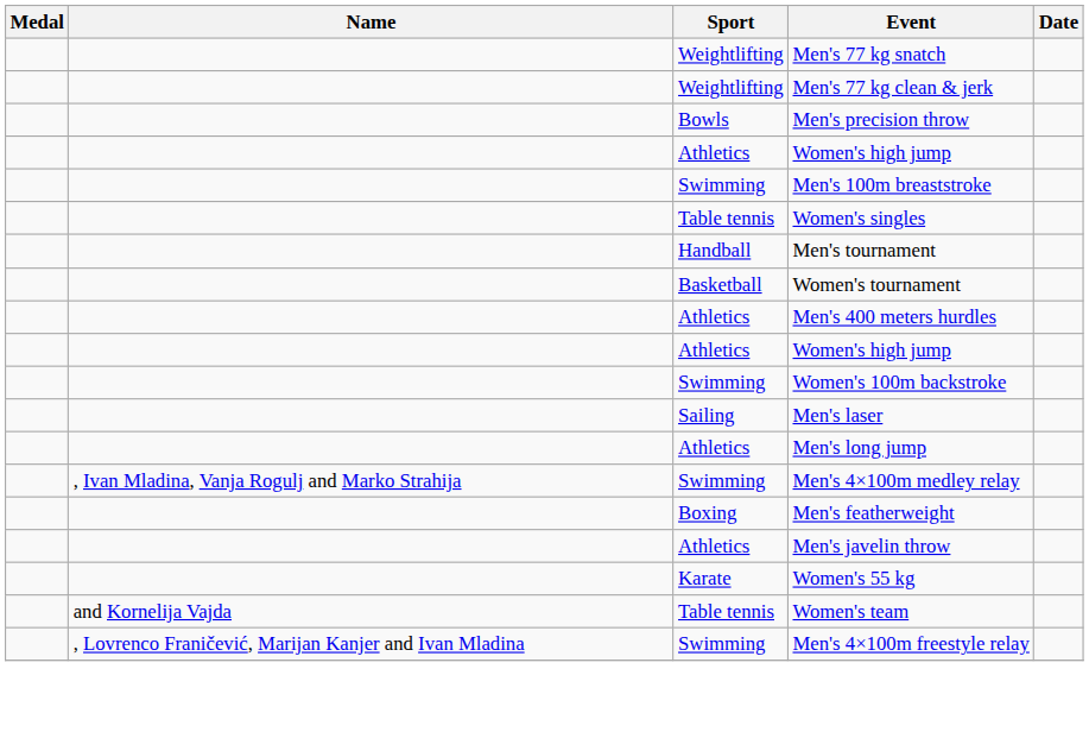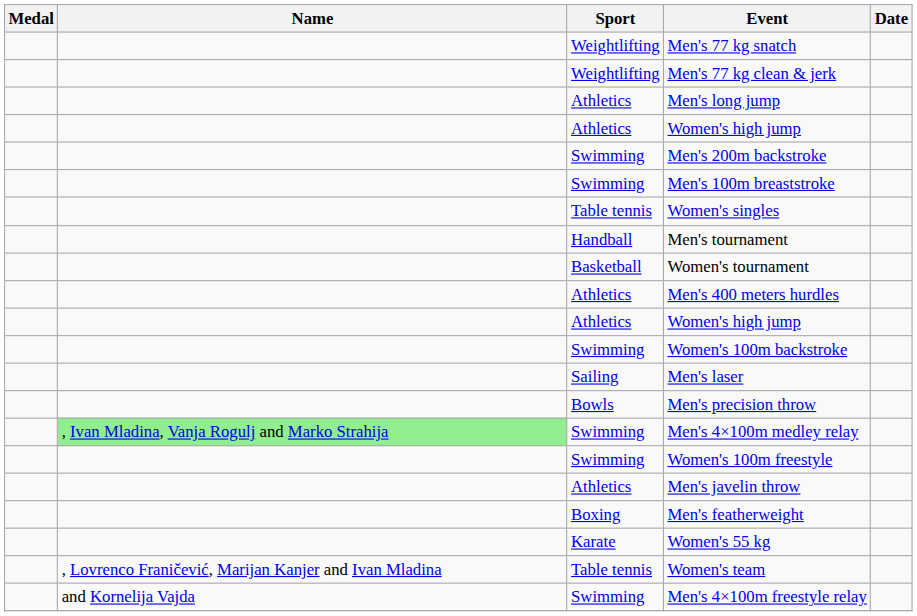 <table class="wikitable sortable"  style="font-size:95%">
 <tr>
 <th>Medal</th>
 <th style="width:30em">Name</th>
 <th>Sport</th>
 <th>Event</th>
 <th>Date</th>
 </tr>
 <tr>
 <td><s></s></td>
 <td><s></s></td>
 <td><a href='#'>Weightlifting</a></td>
 <td><a href='#'>Men's 77 kg snatch</a></td>
 <td></td>
 </tr>
 <tr>
 <td><s></s></td>
 <td><s></s></td>
 <td><a href='#'>Weightlifting</a></td>
 <td><a href='#'>Men's 77 kg clean & jerk</a></td>
 <td></td>
 </tr>
 <tr>
-<td></td>
-<td></td>
-<td><a href='#'>Bowls</a></td>
-<td><a href='#'>Men's precision throw</a></td>
+<td><s></s></td>
+<td><s></s></td>
+<td><a href='#'>Athletics</a></td>
+<td><a href='#'>Men's long jump</a></td>
 <td></td>
 </tr>
 <tr>
 <td></td>
 <td></td>
 <td><a href='#'>Athletics</a></td>
 <td><a href='#'>Women's high jump</a></td>
+<td></td>
+</tr>
+<tr>
+<td></td>
+<td></td>
+<td><a href='#'>Swimming</a></td>
+<td><a href='#'>Men's 200m backstroke</a></td>
 <td></td>
 </tr>
 <tr>
 <td></td>
 <td></td>
 <td><a href='#'>Swimming</a></td>
 <td><a href='#'>Men's 100m breaststroke</a></td>
 <td></td>
 </tr>
 <tr>
 <td></td>
 <td></td>
 <td><a href='#'>Table tennis</a></td>
 <td><a href='#'>Women's singles</a></td>
 <td></td>
 </tr>
 <tr>
 <td></td>
 <td></td>
 <td><a href='#'>Handball</a></td>
 <td>Men's tournament</td>
 <td></td>
 </tr>
 <tr>
 <td></td>
 <td></td>
 <td><a href='#'>Basketball</a></td>
 <td>Women's tournament</td>
 <td></td>
 </tr>
 <tr>
 <td></td>
 <td></td>
 <td><a href='#'>Athletics</a></td>
 <td><a href='#'>Men's 400 meters hurdles</a></td>
 <td></td>
 </tr>
 <tr>
 <td></td>
 <td></td>
 <td><a href='#'>Athletics</a></td>
 <td><a href='#'>Women's high jump</a></td>
 <td></td>
 </tr>
 <tr>
 <td></td>
 <td></td>
 <td><a href='#'>Swimming</a></td>
 <td><a href='#'>Women's 100m backstroke</a></td>
 <td></td>
 </tr>
 <tr>
 <td></td>
 <td></td>
 <td><a href='#'>Sailing</a></td>
 <td><a href='#'>Men's laser</a></td>
 <td></td>
 </tr>
 <tr>
-<td><s></s></td>
-<td><s></s></td>
-<td><a href='#'>Athletics</a></td>
-<td><a href='#'>Men's long jump</a></td>
+<td></td>
+<td></td>
+<td><a href='#'>Bowls</a></td>
+<td><a href='#'>Men's precision throw</a></td>
 <td></td>
 </tr>
 <tr>
 <td></td>
-<td>, <a href='#'>Ivan Mladina</a>, <a href='#'>Vanja Rogulj</a> and <a href='#'>Marko Strahija</a></td>
+<td style="background: lightgreen;">, <a href='#'>Ivan Mladina</a>, <a href='#'>Vanja Rogulj</a> and <a href='#'>Marko Strahija</a></td>
 <td><a href='#'>Swimming</a></td>
 <td><a href='#'>Men's 4×100m medley relay</a></td>
+<td></td>
+</tr>
+<tr>
+<td></td>
+<td></td>
+<td><a href='#'>Swimming</a></td>
+<td><a href='#'>Women's 100m freestyle</a></td>
+<td></td>
+</tr>
+<tr>
+<td></td>
+<td></td>
+<td><a href='#'>Athletics</a></td>
+<td><a href='#'>Men's javelin throw</a></td>
 <td></td>
 </tr>
 <tr>
 <td></td>
 <td></td>
 <td><a href='#'>Boxing</a></td>
 <td><a href='#'>Men's featherweight</a></td>
 <td></td>
 </tr>
 <tr>
 <td></td>
 <td></td>
-<td><a href='#'>Athletics</a></td>
-<td><a href='#'>Men's javelin throw</a></td>
-<td></td>
-</tr>
-<tr>
-<td></td>
-<td></td>
 <td><a href='#'>Karate</a></td>
 <td><a href='#'>Women's 55 kg</a></td>
 <td></td>
 </tr>
 <tr>
 <td></td>
-<td> and <a href='#'>Kornelija Vajda</a></td>
+<td>, <a href='#'>Lovrenco Franičević</a>, <a href='#'>Marijan Kanjer</a> and <a href='#'>Ivan Mladina</a></td>
 <td><a href='#'>Table tennis</a></td>
 <td><a href='#'>Women's team</a></td>
 <td></td>
 </tr>
 <tr>
 <td></td>
-<td>, <a href='#'>Lovrenco Franičević</a>, <a href='#'>Marijan Kanjer</a> and <a href='#'>Ivan Mladina</a></td>
+<td> and <a href='#'>Kornelija Vajda</a></td>
 <td><a href='#'>Swimming</a></td>
 <td><a href='#'>Men's 4×100m freestyle relay</a></td>
 <td></td>
 </tr>
 <tr>
 </tr>
 </table>
